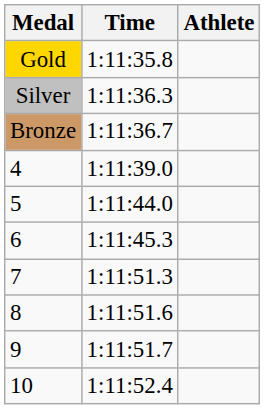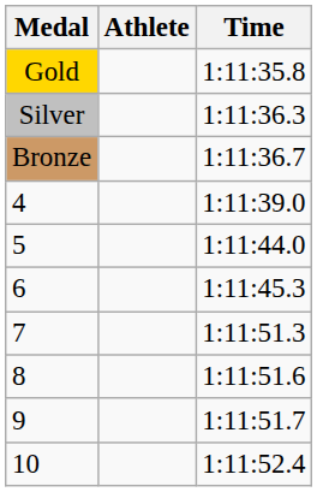 <table class="wikitable">
 <tr>
 <th>Medal</th>
+<th>Athlete</th>
 <th>Time</th>
-<th>Athlete</th>
 </tr>
 <tr>
 <td style="text-align:center;background-color:gold;">Gold</td>
+<td></td>
 <td>1:11:35.8</td>
-<td></td>
 </tr>
 <tr>
 <td style="text-align:center;background-color:silver;">Silver</td>
+<td></td>
 <td>1:11:36.3</td>
-<td></td>
 </tr>
 <tr>
 <td style="text-align:center;background-color:#CC9966;">Bronze</td>
+<td></td>
 <td>1:11:36.7</td>
-<td></td>
 </tr>
 <tr>
 <td>4</td>
+<td></td>
 <td>1:11:39.0</td>
-<td></td>
 </tr>
 <tr>
 <td>5</td>
+<td></td>
 <td>1:11:44.0</td>
-<td></td>
 </tr>
 <tr>
 <td>6</td>
+<td></td>
 <td>1:11:45.3</td>
-<td></td>
 </tr>
 <tr>
 <td>7</td>
+<td></td>
 <td>1:11:51.3</td>
-<td></td>
 </tr>
 <tr>
 <td>8</td>
+<td></td>
 <td>1:11:51.6</td>
-<td></td>
 </tr>
 <tr>
 <td>9</td>
+<td></td>
 <td>1:11:51.7</td>
-<td></td>
 </tr>
 <tr>
 <td>10</td>
+<td></td>
 <td>1:11:52.4</td>
-<td></td>
 </tr>
 </table>
